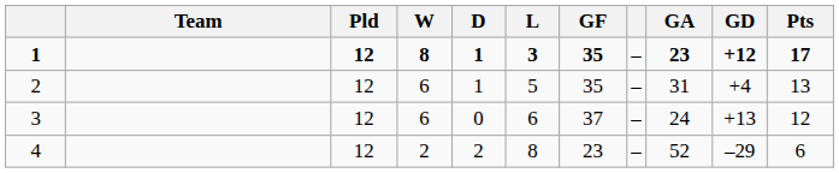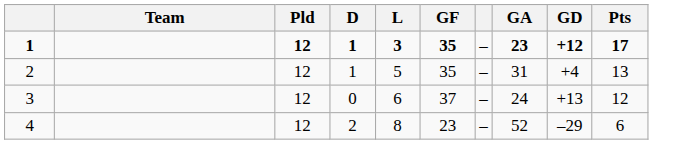 <table class="wikitable" style="text-align: center;">
 <tr>
 <th style="width: 40px;"></th>
 <th style="width: 200px;">Team</th>
 <th style="width: 45px;">Pld</th>
-<th style="width: 35px;">W</th>
 <th style="width: 35px;">D</th>
 <th style="width: 35px;">L</th>
 <th style="width: 45px;">GF</th>
 <th></th>
 <th style="width: 45px;">GA</th>
 <th style="width: 35px;">GD</th>
 <th style="width: 45px;">Pts</th>
 </tr>
 <tr>
 <td><strong>1</strong></td>
 <td style="text-align: left;"><strong></strong></td>
 <td><strong>12</strong></td>
-<td><strong>8</strong></td>
 <td><strong>1</strong></td>
 <td><strong>3</strong></td>
 <td><strong>35</strong></td>
 <td>–</td>
 <td><strong>23</strong></td>
 <td><strong>+12</strong></td>
 <td><strong>17</strong></td>
 </tr>
 <tr>
 <td>2</td>
 <td style="text-align: left;"></td>
 <td>12</td>
-<td>6</td>
 <td>1</td>
 <td>5</td>
 <td>35</td>
 <td>–</td>
 <td>31</td>
 <td>+4</td>
 <td>13</td>
 </tr>
 <tr>
 <td>3</td>
 <td style="text-align: left;"></td>
 <td>12</td>
-<td>6</td>
 <td>0</td>
 <td>6</td>
 <td>37</td>
 <td>–</td>
 <td>24</td>
 <td>+13</td>
 <td>12</td>
 </tr>
 <tr>
 <td>4</td>
 <td style="text-align: left;"></td>
 <td>12</td>
 <td>2</td>
-<td>2</td>
 <td>8</td>
 <td>23</td>
 <td>–</td>
 <td>52</td>
 <td>–29</td>
 <td>6</td>
 </tr>
 </table>
